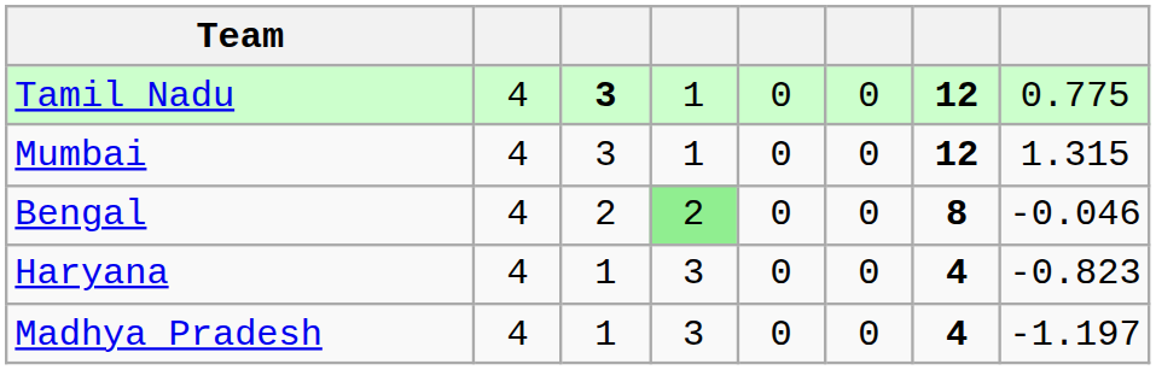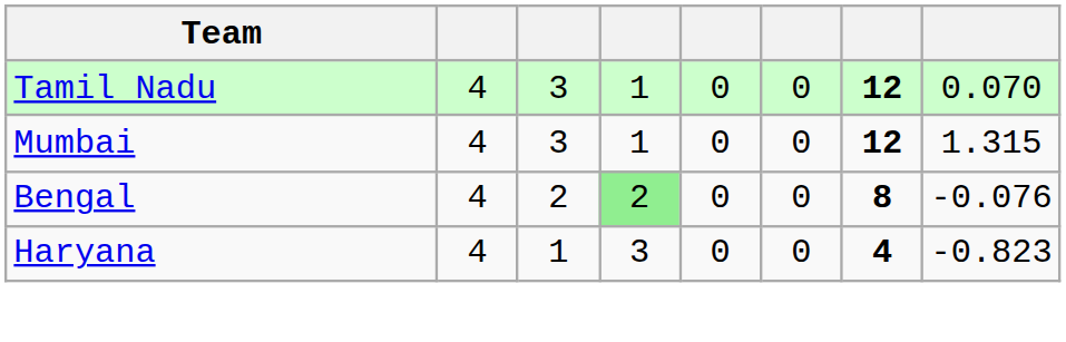 <table class="wikitable" style="text-align:center">
 <tr>
 <th style="width:160px">Team</th>
 <th style="width:25px"></th>
 <th style="width:25px"></th>
 <th style="width:25px"></th>
 <th style="width:25px"></th>
 <th style="width:25px"></th>
 <th style="width:25px"></th>
 <th style="width:25px"></th>
 </tr>
 <tr style="background:#cfc;">
 <td style="text-align:left"><a href='#'>Tamil Nadu</a> </td>
 <td>4</td>
-<td><strong>3</strong></td>
+<td>3</td>
 <td>1</td>
 <td>0</td>
 <td>0</td>
 <td><strong>12</strong></td>
-<td>0.775</td>
+<td>0.070</td>
 </tr>
 <tr>
 <td style="text-align:left"><a href='#'>Mumbai</a></td>
 <td>4</td>
 <td>3</td>
 <td>1</td>
 <td>0</td>
 <td>0</td>
 <td><strong>12</strong></td>
 <td>1.315</td>
 </tr>
 <tr>
 <td style="text-align:left"><a href='#'>Bengal</a></td>
 <td>4</td>
 <td>2</td>
 <td style="background: lightgreen;">2</td>
 <td>0</td>
 <td>0</td>
 <td><strong>8</strong></td>
-<td>-0.046</td>
+<td>-0.076</td>
 </tr>
 <tr>
 <td style="text-align:left"><a href='#'>Haryana</a> </td>
 <td>4</td>
 <td>1</td>
 <td>3</td>
 <td>0</td>
 <td>0</td>
 <td><strong>4</strong></td>
 <td>-0.823</td>
 </tr>
-<tr>
-<td style="text-align:left"><a href='#'>Madhya Pradesh</a></td>
-<td>4</td>
-<td>1</td>
-<td>3</td>
-<td>0</td>
-<td>0</td>
-<td><strong>4</strong></td>
-<td>-1.197</td>
-</tr>
 </table>
